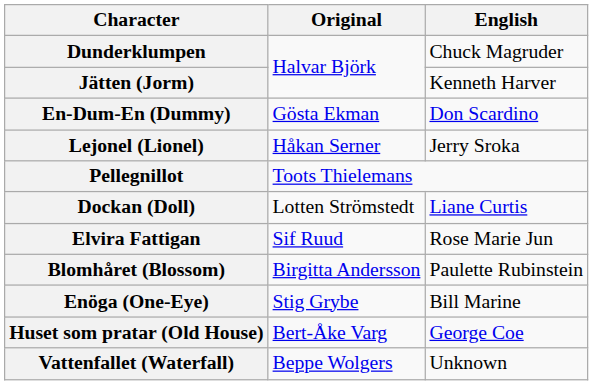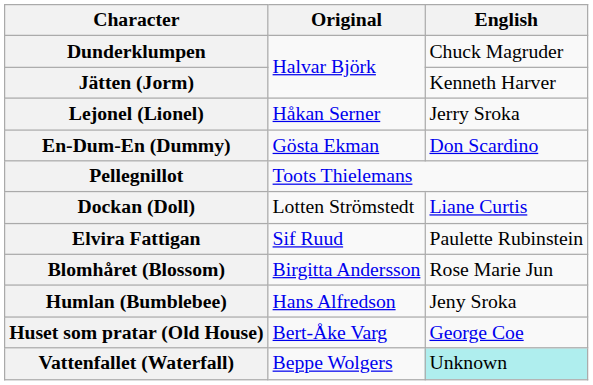 <table class="wikitable">
 <tr>
 <th>Character</th>
 <th>Original</th>
 <th>English</th>
 </tr>
 <tr>
 <th>Dunderklumpen</th>
 <td rowspan="2"><a href='#'>Halvar Björk</a></td>
 <td>Chuck Magruder</td>
 </tr>
 <tr>
 <th>Jätten (Jorm)</th>
 <td>Kenneth Harver</td>
 </tr>
 <tr>
+<th>Lejonel (Lionel)</th>
+<td><a href='#'>Håkan Serner</a></td>
+<td>Jerry Sroka</td>
+</tr>
+<tr>
 <th>En-Dum-En (Dummy)</th>
 <td><a href='#'>Gösta Ekman</a></td>
 <td><a href='#'>Don Scardino</a></td>
-</tr>
-<tr>
-<th>Lejonel (Lionel)</th>
-<td><a href='#'>Håkan Serner</a></td>
-<td>Jerry Sroka</td>
 </tr>
 <tr>
 <th>Pellegnillot</th>
 <td colspan="2"><a href='#'>Toots Thielemans</a></td>
 </tr>
 <tr>
 <th>Dockan (Doll)</th>
 <td>Lotten Strömstedt</td>
 <td><a href='#'>Liane Curtis</a></td>
 </tr>
 <tr>
 <th>Elvira Fattigan</th>
 <td><a href='#'>Sif Ruud</a></td>
-<td>Rose Marie Jun</td>
+<td>Paulette Rubinstein</td>
 </tr>
 <tr>
 <th>Blomhåret (Blossom)</th>
 <td><a href='#'>Birgitta Andersson</a></td>
-<td>Paulette Rubinstein</td>
+<td>Rose Marie Jun</td>
 </tr>
 <tr>
-<th>Enöga (One-Eye)</th>
-<td><a href='#'>Stig Grybe</a></td>
-<td>Bill Marine</td>
+<th>Humlan (Bumblebee)</th>
+<td><a href='#'>Hans Alfredson</a></td>
+<td>Jeny Sroka</td>
 </tr>
 <tr>
 <th>Huset som pratar (Old House)</th>
 <td><a href='#'>Bert-Åke Varg</a></td>
 <td><a href='#'>George Coe</a></td>
 </tr>
 <tr>
 <th>Vattenfallet (Waterfall)</th>
 <td><a href='#'>Beppe Wolgers</a></td>
-<td>Unknown</td>
+<td style="background: paleturquoise;">Unknown</td>
 </tr>
 </table>
